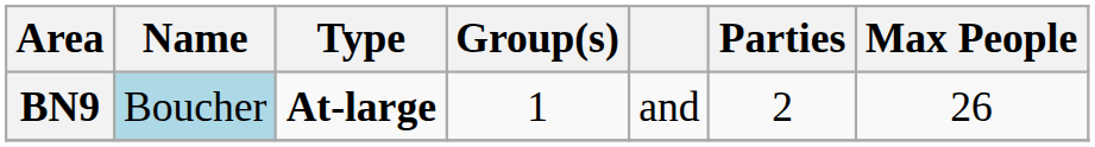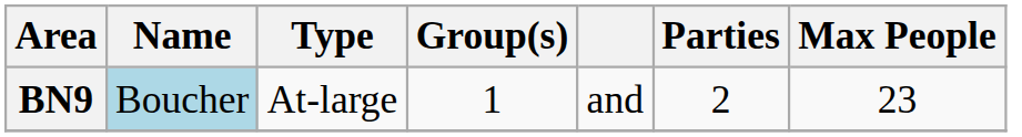 <table class="wikitable" style="text-align:center">
 <tr>
 <th>Area</th>
 <th>Name</th>
 <th>Type</th>
 <th>Group(s)</th>
 <th></th>
 <th>Parties</th>
 <th>Max People</th>
 </tr>
 <tr>
 <th>BN9</th>
 <td style="background: lightblue;">Boucher</td>
-<td><strong>At-large</strong></td>
+<td>At-large</td>
 <td>1</td>
 <td>and</td>
 <td>2</td>
-<td>26</td>
+<td>23</td>
 </tr>
 <tr>
 </tr>
 </table>
